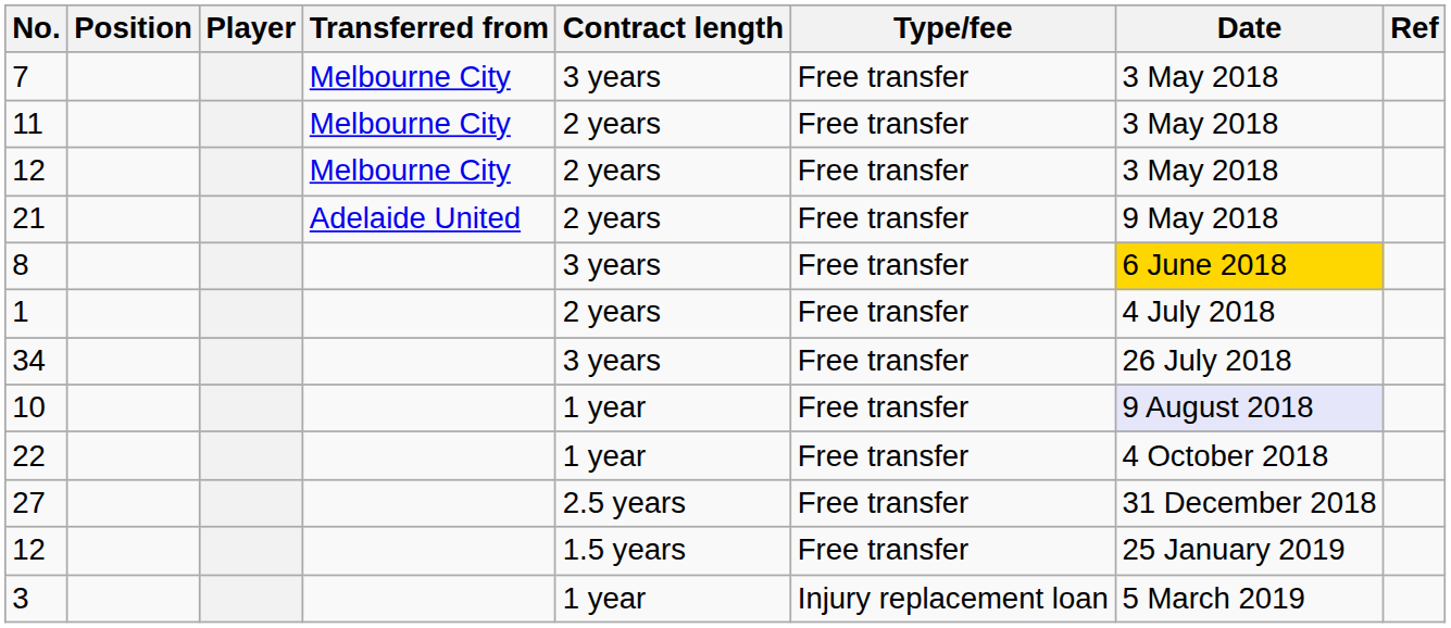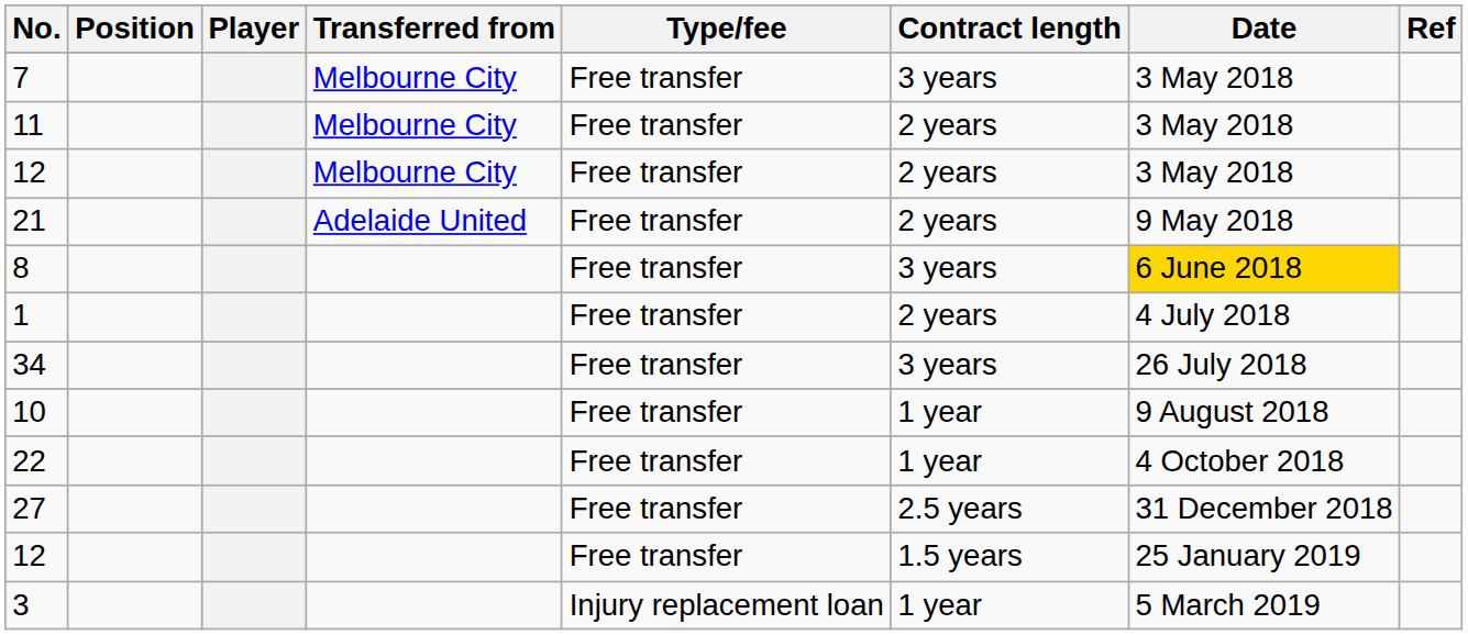 <table class="wikitable plainrowheaders sortable" style="text-align:center; text-align:left">
 <tr>
 <th scope="col">No.</th>
 <th scope="col">Position</th>
 <th scope="col">Player</th>
 <th scope="col">Transferred from</th>
+<th scope="col">Type/fee</th>
 <th scope="col">Contract length</th>
-<th scope="col">Type/fee</th>
 <th scope="col">Date</th>
 <th scope="col" class="unsortable">Ref</th>
 </tr>
 <tr>
 <td>7</td>
 <td></td>
 <th scope="row"></th>
 <td><a href='#'>Melbourne City</a></td>
+<td>Free transfer</td>
 <td>3 years</td>
-<td>Free transfer</td>
 <td>3 May 2018</td>
 <td></td>
 </tr>
 <tr>
 <td>11</td>
 <td></td>
 <th scope="row"></th>
 <td><a href='#'>Melbourne City</a></td>
+<td>Free transfer</td>
 <td>2 years</td>
-<td>Free transfer</td>
 <td>3 May 2018</td>
 <td></td>
 </tr>
 <tr>
 <td>12</td>
 <td></td>
 <th scope="row"></th>
 <td><a href='#'>Melbourne City</a></td>
+<td>Free transfer</td>
 <td>2 years</td>
-<td>Free transfer</td>
 <td>3 May 2018</td>
 <td></td>
 </tr>
 <tr>
 <td>21</td>
 <td></td>
 <th scope="row"></th>
 <td><a href='#'>Adelaide United</a></td>
+<td>Free transfer</td>
 <td>2 years</td>
-<td>Free transfer</td>
 <td>9 May 2018</td>
 <td></td>
 </tr>
 <tr>
 <td>8</td>
 <td></td>
 <th scope="row"></th>
 <td></td>
+<td>Free transfer</td>
 <td>3 years</td>
-<td>Free transfer</td>
 <td style="background: gold;">6 June 2018</td>
 <td></td>
 </tr>
 <tr>
 <td>1</td>
 <td></td>
 <th scope="row"></th>
 <td></td>
+<td>Free transfer</td>
 <td>2 years</td>
-<td>Free transfer</td>
 <td>4 July 2018</td>
 <td></td>
 </tr>
 <tr>
 <td>34</td>
 <td></td>
 <th scope="row"></th>
 <td></td>
+<td>Free transfer</td>
 <td>3 years</td>
-<td>Free transfer</td>
 <td>26 July 2018</td>
 <td></td>
 </tr>
 <tr>
 <td>10</td>
 <td></td>
 <th scope="row"></th>
 <td></td>
+<td>Free transfer</td>
 <td>1 year</td>
-<td>Free transfer</td>
-<td style="background: lavender;">9 August 2018</td>
+<td>9 August 2018</td>
 <td></td>
 </tr>
 <tr>
 <td>22</td>
 <td></td>
 <th scope="row"></th>
 <td></td>
+<td>Free transfer</td>
 <td>1 year</td>
-<td>Free transfer</td>
 <td>4 October 2018</td>
 <td></td>
 </tr>
 <tr>
 <td>27</td>
 <td></td>
 <th scope="row"></th>
 <td></td>
+<td>Free transfer</td>
 <td>2.5 years</td>
-<td>Free transfer</td>
 <td>31 December 2018</td>
 <td></td>
 </tr>
 <tr>
 <td>12</td>
 <td></td>
 <th scope="row"></th>
 <td></td>
+<td>Free transfer</td>
 <td>1.5 years</td>
-<td>Free transfer</td>
 <td>25 January 2019</td>
 <td></td>
 </tr>
 <tr>
 <td>3</td>
 <td></td>
 <th scope="row"></th>
 <td></td>
+<td>Injury replacement loan</td>
 <td>1 year</td>
-<td>Injury replacement loan</td>
 <td>5 March 2019</td>
 <td></td>
 </tr>
 </table>
